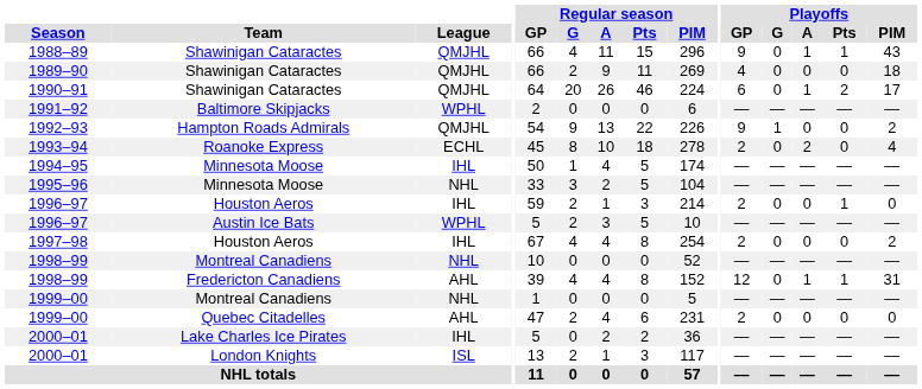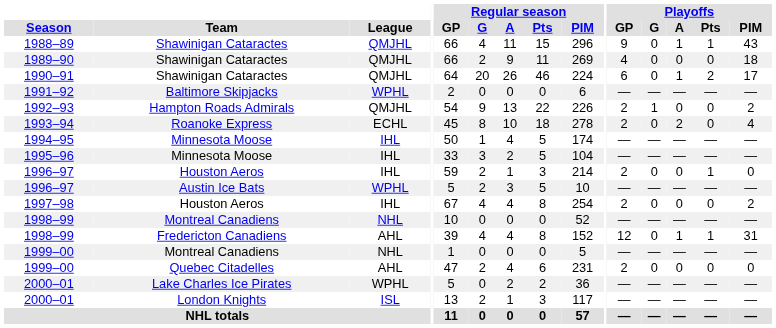 <table border="0" cellpadding="1" cellspacing="0" style="text-align:center; width:60em">
 <tr bgcolor="#e0e0e0">
 <th colspan="3" bgcolor="#ffffff"></th>
 <th rowspan="100" bgcolor="#ffffff"></th>
 <th colspan="5"><a href='#'>Regular season</a></th>
 <th rowspan="100" bgcolor="#ffffff"></th>
 <th colspan="5"><a href='#'>Playoffs</a></th>
 </tr>
 <tr bgcolor="#e0e0e0">
 <th><a href='#'>Season</a></th>
 <th>Team</th>
 <th>League</th>
 <th>GP</th>
 <th><a href='#'>G</a></th>
 <th><a href='#'>A</a></th>
 <th><a href='#'>Pts</a></th>
 <th><a href='#'>PIM</a></th>
 <th>GP</th>
 <th>G</th>
 <th>A</th>
 <th>Pts</th>
 <th>PIM</th>
 </tr>
 <tr>
 <td><a href='#'>1988–89</a></td>
 <td><a href='#'>Shawinigan Cataractes</a></td>
 <td><a href='#'>QMJHL</a></td>
 <td>66</td>
 <td>4</td>
 <td>11</td>
 <td>15</td>
 <td>296</td>
 <td>9</td>
 <td>0</td>
 <td>1</td>
 <td>1</td>
 <td>43</td>
 </tr>
 <tr bgcolor="#f0f0f0">
 <td><a href='#'>1989–90</a></td>
 <td>Shawinigan Cataractes</td>
 <td>QMJHL</td>
 <td>66</td>
 <td>2</td>
 <td>9</td>
 <td>11</td>
 <td>269</td>
 <td>4</td>
 <td>0</td>
 <td>0</td>
 <td>0</td>
 <td>18</td>
 </tr>
 <tr>
 <td><a href='#'>1990–91</a></td>
 <td>Shawinigan Cataractes</td>
 <td>QMJHL</td>
 <td>64</td>
 <td>20</td>
 <td>26</td>
 <td>46</td>
 <td>224</td>
 <td>6</td>
 <td>0</td>
 <td>1</td>
 <td>2</td>
 <td>17</td>
 </tr>
 <tr bgcolor="#f0f0f0">
 <td><a href='#'>1991–92</a></td>
 <td><a href='#'>Baltimore Skipjacks</a></td>
 <td><a href='#'>WPHL</a></td>
 <td>2</td>
 <td>0</td>
 <td>0</td>
 <td>0</td>
 <td>6</td>
 <td>—</td>
 <td>—</td>
 <td>—</td>
 <td>—</td>
 <td>—</td>
 </tr>
 <tr>
 <td><a href='#'>1992–93</a></td>
 <td><a href='#'>Hampton Roads Admirals</a></td>
 <td>QMJHL</td>
 <td>54</td>
 <td>9</td>
 <td>13</td>
 <td>22</td>
 <td>226</td>
-<td>9</td>
+<td>2</td>
 <td>1</td>
 <td>0</td>
 <td>0</td>
 <td>2</td>
 </tr>
 <tr bgcolor="#f0f0f0">
 <td><a href='#'>1993–94</a></td>
 <td><a href='#'>Roanoke Express</a></td>
 <td>ECHL</td>
 <td>45</td>
 <td>8</td>
 <td>10</td>
 <td>18</td>
 <td>278</td>
 <td>2</td>
 <td>0</td>
 <td>2</td>
 <td>0</td>
 <td>4</td>
 </tr>
 <tr>
 <td><a href='#'>1994–95</a></td>
 <td><a href='#'>Minnesota Moose</a></td>
 <td><a href='#'>IHL</a></td>
 <td>50</td>
 <td>1</td>
 <td>4</td>
 <td>5</td>
 <td>174</td>
 <td>—</td>
 <td>—</td>
 <td>—</td>
 <td>—</td>
 <td>—</td>
 </tr>
 <tr bgcolor="#f0f0f0">
 <td><a href='#'>1995–96</a></td>
 <td>Minnesota Moose</td>
-<td>NHL</td>
+<td>IHL</td>
 <td>33</td>
 <td>3</td>
 <td>2</td>
 <td>5</td>
 <td>104</td>
 <td>—</td>
 <td>—</td>
 <td>—</td>
 <td>—</td>
 <td>—</td>
 </tr>
 <tr>
 <td><a href='#'>1996–97</a></td>
 <td><a href='#'>Houston Aeros</a></td>
 <td>IHL</td>
 <td>59</td>
 <td>2</td>
 <td>1</td>
 <td>3</td>
 <td>214</td>
 <td>2</td>
 <td>0</td>
 <td>0</td>
 <td>1</td>
 <td>0</td>
 </tr>
 <tr bgcolor="#f0f0f0">
 <td><a href='#'>1996–97</a></td>
 <td><a href='#'>Austin Ice Bats</a></td>
 <td><a href='#'>WPHL</a></td>
 <td>5</td>
 <td>2</td>
 <td>3</td>
 <td>5</td>
 <td>10</td>
 <td>—</td>
 <td>—</td>
 <td>—</td>
 <td>—</td>
 <td>—</td>
 </tr>
 <tr>
 <td><a href='#'>1997–98</a></td>
 <td>Houston Aeros</td>
 <td>IHL</td>
 <td>67</td>
 <td>4</td>
 <td>4</td>
 <td>8</td>
 <td>254</td>
 <td>2</td>
 <td>0</td>
 <td>0</td>
 <td>0</td>
 <td>2</td>
 </tr>
 <tr bgcolor="#f0f0f0">
 <td><a href='#'>1998–99</a></td>
 <td><a href='#'>Montreal Canadiens</a></td>
 <td><a href='#'>NHL</a></td>
 <td>10</td>
 <td>0</td>
 <td>0</td>
 <td>0</td>
 <td>52</td>
 <td>—</td>
 <td>—</td>
 <td>—</td>
 <td>—</td>
 <td>—</td>
 </tr>
 <tr>
 <td><a href='#'>1998–99</a></td>
 <td><a href='#'>Fredericton Canadiens</a></td>
 <td>AHL</td>
 <td>39</td>
 <td>4</td>
 <td>4</td>
 <td>8</td>
 <td>152</td>
 <td>12</td>
 <td>0</td>
 <td>1</td>
 <td>1</td>
 <td>31</td>
 </tr>
 <tr bgcolor="#f0f0f0">
 <td><a href='#'>1999–00</a></td>
 <td>Montreal Canadiens</td>
 <td>NHL</td>
 <td>1</td>
 <td>0</td>
 <td>0</td>
 <td>0</td>
 <td>5</td>
 <td>—</td>
 <td>—</td>
 <td>—</td>
 <td>—</td>
 <td>—</td>
 </tr>
 <tr>
 <td><a href='#'>1999–00</a></td>
 <td><a href='#'>Quebec Citadelles</a></td>
 <td>AHL</td>
 <td>47</td>
 <td>2</td>
 <td>4</td>
 <td>6</td>
 <td>231</td>
 <td>2</td>
 <td>0</td>
 <td>0</td>
 <td>0</td>
 <td>0</td>
 </tr>
 <tr bgcolor="#f0f0f0">
 <td><a href='#'>2000–01</a></td>
 <td><a href='#'>Lake Charles Ice Pirates</a></td>
-<td>IHL</td>
+<td>WPHL</td>
 <td>5</td>
 <td>0</td>
 <td>2</td>
 <td>2</td>
 <td>36</td>
 <td>—</td>
 <td>—</td>
 <td>—</td>
 <td>—</td>
 <td>—</td>
 </tr>
 <tr>
 <td><a href='#'>2000–01</a></td>
 <td><a href='#'>London Knights</a></td>
 <td><a href='#'>ISL</a></td>
 <td>13</td>
 <td>2</td>
 <td>1</td>
 <td>3</td>
 <td>117</td>
 <td>—</td>
 <td>—</td>
 <td>—</td>
 <td>—</td>
 <td>—</td>
 </tr>
 <tr bgcolor="#e0e0e0">
 <th colspan="3">NHL totals</th>
 <th>11</th>
 <th>0</th>
 <th>0</th>
 <th>0</th>
 <th>57</th>
 <th>—</th>
 <th>—</th>
 <th>—</th>
 <th>—</th>
 <th>—</th>
 </tr>
 </table>
